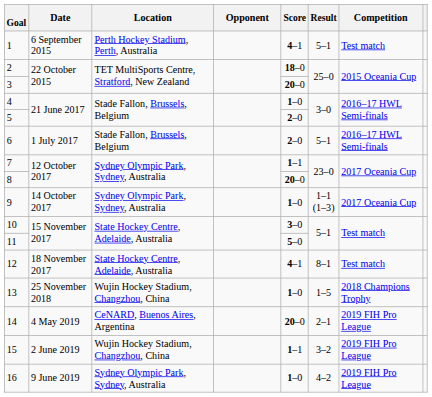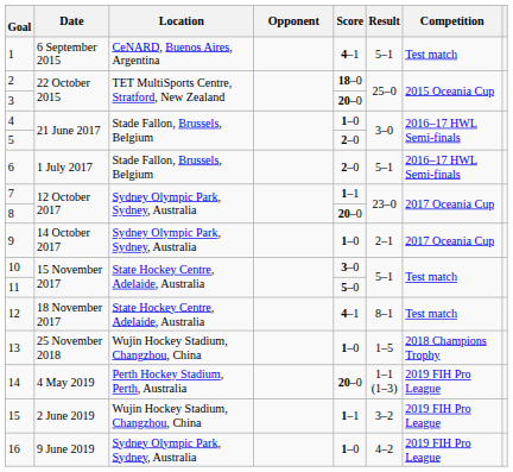 <table class="wikitable sortable" style="font-size:90%" width=97%>
 <tr>
 <th style="font-size:95%;" data-sort-type=number><br>Goal</th>
 <th align=center>Date</th>
 <th>Location</th>
 <th width=90>Opponent</th>
 <th data-sort-type="number" style="font-size:95%">Score</th>
 <th data-sort-type="number" style="font-size:95%">Result</th>
 <th>Competition</th>
 <th></th>
 </tr>
 <tr>
 <td>1</td>
 <td>6 September 2015</td>
-<td><a href='#'>Perth Hockey Stadium</a>, <a href='#'>Perth</a>, Australia</td>
+<td><a href='#'>CeNARD</a>, <a href='#'>Buenos Aires</a>, Argentina</td>
 <td></td>
 <td align="center"><strong>4</strong>–1</td>
 <td align="center">5–1</td>
 <td><a href='#'>Test match</a></td>
 <td></td>
 </tr>
 <tr>
 <td>2</td>
 <td rowspan=2>22 October 2015</td>
 <td rowspan=2>TET MultiSports Centre, <a href='#'>Stratford</a>, New Zealand</td>
 <td rowspan="2"></td>
 <td align="center"><strong>18</strong>–0</td>
 <td rowspan=2; align=center>25–0</td>
 <td rowspan=2><a href='#'>2015 Oceania Cup</a></td>
 <td rowspan=2></td>
 </tr>
 <tr>
 <td>3</td>
 <td align="center"><strong>20</strong>–0</td>
 </tr>
 <tr>
 <td>4</td>
 <td rowspan=2>21 June 2017</td>
 <td rowspan=2>Stade Fallon, <a href='#'>Brussels</a>, Belgium</td>
 <td rowspan="2"></td>
 <td align="center"><strong>1</strong>–0</td>
 <td rowspan=2; align=center>3–0</td>
 <td rowspan=2><a href='#'>2016–17 HWL Semi-finals</a></td>
 <td rowspan=2></td>
 </tr>
 <tr>
 <td>5</td>
 <td align="center"><strong>2</strong>–0</td>
 </tr>
 <tr>
 <td>6</td>
 <td>1 July 2017</td>
 <td>Stade Fallon, <a href='#'>Brussels</a>, Belgium</td>
 <td></td>
 <td align="center"><strong>2</strong>–0</td>
 <td align="center">5–1</td>
 <td><a href='#'>2016–17 HWL Semi-finals</a></td>
 <td></td>
 </tr>
 <tr>
 <td>7</td>
 <td rowspan=2>12 October 2017</td>
 <td rowspan=2><a href='#'>Sydney Olympic Park</a>, <a href='#'>Sydney</a>, Australia</td>
 <td rowspan=2></td>
 <td align="center"><strong>1</strong>–1</td>
 <td rowspan=2; align=center>23–0</td>
 <td rowspan=2><a href='#'>2017 Oceania Cup</a></td>
 <td rowspan=2></td>
 </tr>
 <tr>
 <td>8</td>
 <td align="center"><strong>20</strong>–0</td>
 </tr>
 <tr>
 <td>9</td>
 <td>14 October 2017</td>
 <td><a href='#'>Sydney Olympic Park</a>, <a href='#'>Sydney</a>, Australia</td>
 <td></td>
 <td align="center"><strong>1</strong>–0</td>
-<td align="center">1–1<br>(1–3)</td>
+<td align="center">2–1</td>
 <td><a href='#'>2017 Oceania Cup</a></td>
 <td></td>
 </tr>
 <tr>
 <td>10</td>
 <td rowspan=2>15 November 2017</td>
 <td rowspan=2><a href='#'>State Hockey Centre</a>, <a href='#'>Adelaide</a>, Australia</td>
 <td rowspan=2></td>
 <td align="center"><strong>3</strong>–0</td>
 <td rowspan=2; align=center>5–1</td>
 <td rowspan=2><a href='#'>Test match</a></td>
 <td rowspan=2></td>
 </tr>
 <tr>
 <td>11</td>
 <td align="center"><strong>5</strong>–0</td>
 </tr>
 <tr>
 <td>12</td>
 <td>18 November 2017</td>
 <td><a href='#'>State Hockey Centre</a>, <a href='#'>Adelaide</a>, Australia</td>
 <td></td>
 <td align="center"><strong>4</strong>–1</td>
 <td align="center">8–1</td>
 <td><a href='#'>Test match</a></td>
 <td></td>
 </tr>
 <tr>
 <td>13</td>
 <td>25 November 2018</td>
 <td>Wujin Hockey Stadium, <a href='#'>Changzhou</a>, China</td>
 <td></td>
 <td align="center"><strong>1</strong>–0</td>
 <td align="center">1–5</td>
 <td><a href='#'>2018 Champions Trophy</a></td>
 <td></td>
 </tr>
 <tr>
 <td>14</td>
 <td>4 May 2019</td>
-<td><a href='#'>CeNARD</a>, <a href='#'>Buenos Aires</a>, Argentina</td>
+<td><a href='#'>Perth Hockey Stadium</a>, <a href='#'>Perth</a>, Australia</td>
 <td></td>
 <td align="center"><strong>20</strong>–0</td>
-<td align="center">2–1</td>
+<td align="center">1–1<br>(1–3)</td>
 <td><a href='#'>2019 FIH Pro League</a></td>
 <td></td>
 </tr>
 <tr>
 <td>15</td>
 <td>2 June 2019</td>
 <td>Wujin Hockey Stadium, <a href='#'>Changzhou</a>, China</td>
 <td></td>
 <td align="center"><strong>1</strong>–1</td>
 <td align="center">3–2</td>
 <td><a href='#'>2019 FIH Pro League</a></td>
 <td></td>
 </tr>
 <tr>
 <td>16</td>
 <td>9 June 2019</td>
 <td><a href='#'>Sydney Olympic Park</a>, <a href='#'>Sydney</a>, Australia</td>
 <td></td>
 <td align="center"><strong>1</strong>–0</td>
 <td align="center">4–2</td>
 <td><a href='#'>2019 FIH Pro League</a></td>
 <td></td>
 </tr>
 </table>
